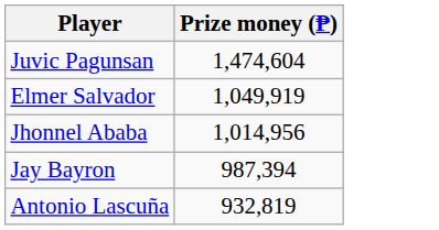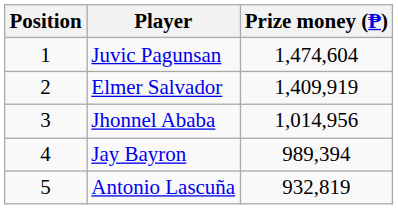 <table class=wikitable>
 <tr>
+<th>Position</th>
 <th>Player</th>
 <th>Prize money (<a href='#'>₱</a>)</th>
 </tr>
 <tr>
+<td align=center>1</td>
 <td> <a href='#'>Juvic Pagunsan</a></td>
 <td align=center>1,474,604</td>
 </tr>
 <tr>
+<td align=center>2</td>
 <td> <a href='#'>Elmer Salvador</a></td>
-<td align=center>1,049,919</td>
+<td align=center>1,409,919</td>
 </tr>
 <tr>
+<td align=center>3</td>
 <td> <a href='#'>Jhonnel Ababa</a></td>
 <td align=center>1,014,956</td>
 </tr>
 <tr>
+<td align=center>4</td>
 <td> <a href='#'>Jay Bayron</a></td>
-<td align=center>987,394</td>
+<td align=center>989,394</td>
 </tr>
 <tr>
+<td align=center>5</td>
 <td> <a href='#'>Antonio Lascuña</a></td>
 <td align=center>932,819</td>
 </tr>
 </table>
